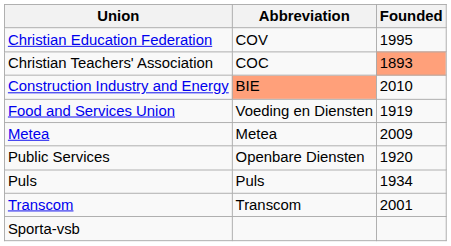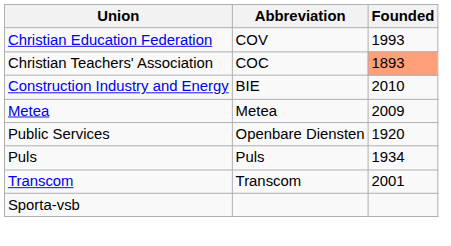 <table class="wikitable sortable">
 <tr>
 <th>Union</th>
 <th>Abbreviation</th>
 <th>Founded</th>
 </tr>
 <tr>
 <td><a href='#'>Christian Education Federation</a></td>
 <td>COV</td>
-<td>1995</td>
+<td>1993</td>
 </tr>
 <tr>
 <td>Christian Teachers' Association</td>
 <td>COC</td>
 <td style="background: lightsalmon;">1893</td>
 </tr>
 <tr>
 <td><a href='#'>Construction Industry and Energy</a></td>
-<td style="background: lightsalmon;">BIE</td>
+<td>BIE</td>
 <td>2010</td>
-</tr>
-<tr>
-<td><a href='#'>Food and Services Union</a></td>
-<td>Voeding en Diensten</td>
-<td>1919</td>
 </tr>
 <tr>
 <td><a href='#'>Metea</a></td>
 <td>Metea</td>
 <td>2009</td>
 </tr>
 <tr>
 <td>Public Services</td>
 <td>Openbare Diensten</td>
 <td>1920</td>
 </tr>
 <tr>
 <td>Puls</td>
 <td>Puls</td>
 <td>1934</td>
 </tr>
 <tr>
 <td><a href='#'>Transcom</a></td>
 <td>Transcom</td>
 <td>2001</td>
 </tr>
 <tr>
 <td>Sporta-vsb</td>
 <td></td>
 <td></td>
 </tr>
 </table>
